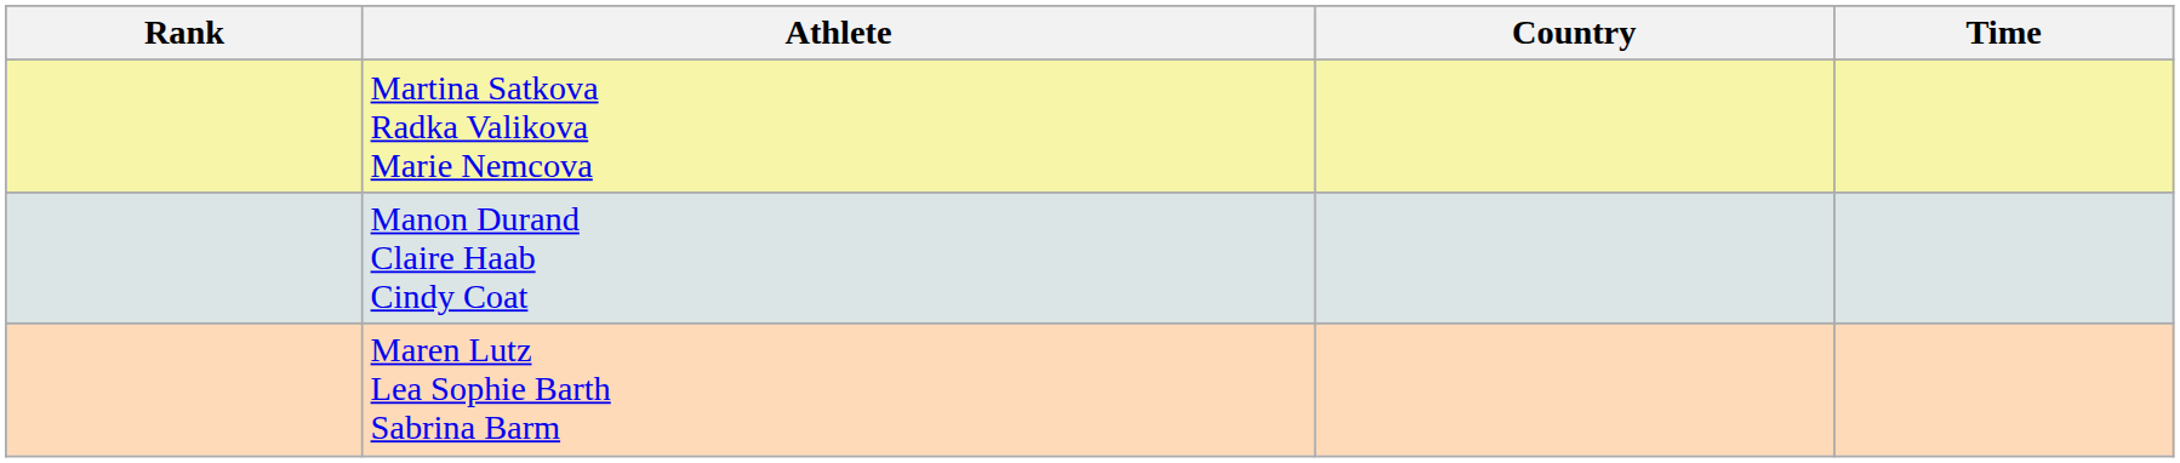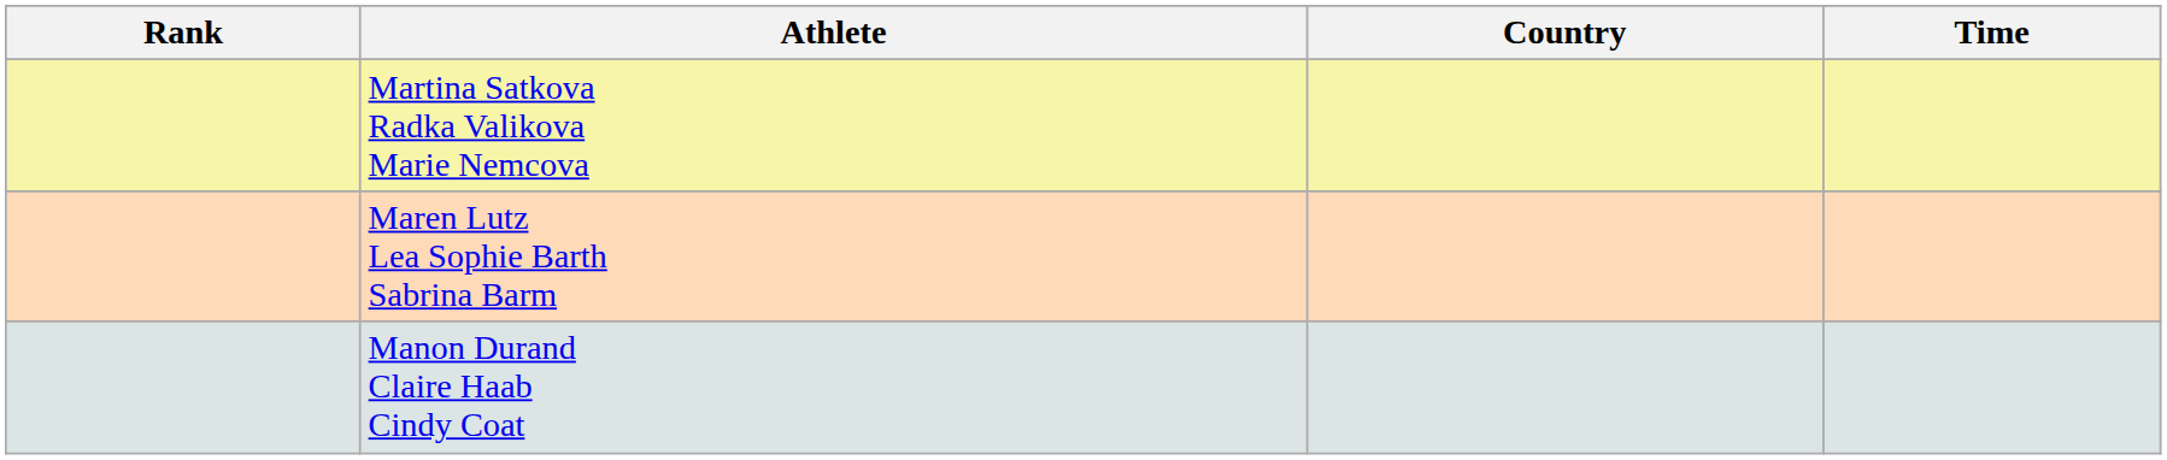 <table class="wikitable" width=80% style="font-size:100%; text-align:left;">
 <tr>
 <th>Rank</th>
 <th>Athlete</th>
 <th>Country</th>
 <th>Time</th>
 </tr>
 <tr bgcolor="#F7F6A8">
 <td align=center></td>
 <td><a href='#'>Martina Satkova</a><br><a href='#'>Radka Valikova</a><br><a href='#'>Marie Nemcova</a></td>
 <td></td>
 <td align="right"></td>
 </tr>
+<tr bgcolor="#FFDAB9">
+<td align=center></td>
+<td><a href='#'>Maren Lutz</a><br><a href='#'>Lea Sophie Barth</a><br><a href='#'>Sabrina Barm</a></td>
+<td></td>
+<td align="right"></td>
+</tr>
 <tr bgcolor="#DCE5E5">
 <td align=center></td>
 <td><a href='#'>Manon Durand</a><br><a href='#'>Claire Haab</a><br><a href='#'>Cindy Coat</a></td>
 <td></td>
 <td align="right"></td>
 </tr>
-<tr bgcolor="#FFDAB9">
-<td align=center></td>
-<td><a href='#'>Maren Lutz</a><br><a href='#'>Lea Sophie Barth</a><br><a href='#'>Sabrina Barm</a></td>
-<td></td>
-<td align="right"></td>
-</tr>
 </table>
